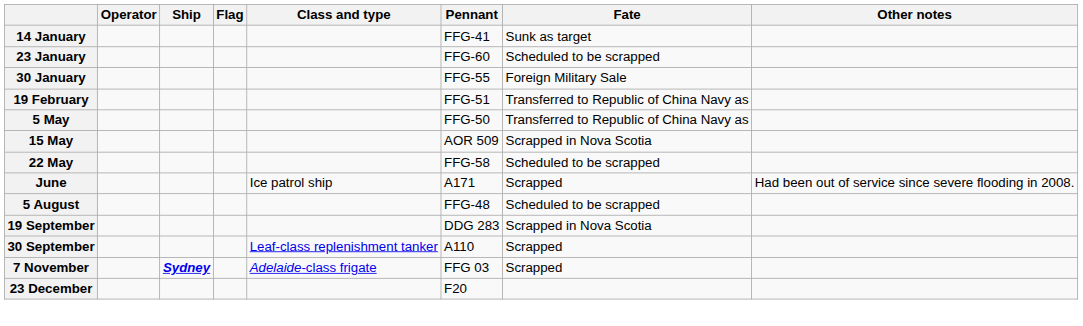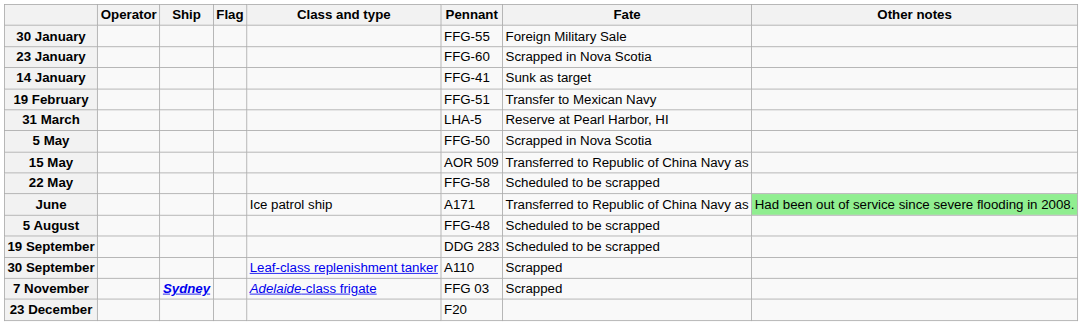 <table Class="wikitable">
 <tr>
 <th></th>
 <th>Operator</th>
 <th>Ship</th>
 <th>Flag</th>
 <th>Class and type</th>
 <th>Pennant</th>
 <th>Fate</th>
 <th>Other notes</th>
 </tr>
 <tr ---->
+<th>30 January</th>
+<td></td>
+<td><strong></strong></td>
+<td></td>
+<td></td>
+<td>FFG-55</td>
+<td>Foreign Military Sale</td>
+<td></td>
+</tr>
+<tr ---->
+<th>23 January</th>
+<td></td>
+<td><strong></strong></td>
+<td></td>
+<td></td>
+<td>FFG-60</td>
+<td>Scrapped in Nova Scotia</td>
+<td></td>
+</tr>
+<tr ---->
 <th>14 January</th>
 <td></td>
 <td><strong></strong></td>
 <td></td>
 <td></td>
 <td>FFG-41</td>
 <td>Sunk as target</td>
 <td></td>
 </tr>
 <tr ---->
-<th>23 January</th>
-<td></td>
-<td><strong></strong></td>
-<td></td>
-<td></td>
-<td>FFG-60</td>
-<td>Scheduled to be scrapped</td>
-<td></td>
-</tr>
-<tr ---->
-<th>30 January</th>
-<td></td>
-<td><strong></strong></td>
-<td></td>
-<td></td>
-<td>FFG-55</td>
-<td>Foreign Military Sale</td>
-<td></td>
-</tr>
-<tr ---->
 <th>19 February</th>
 <td></td>
 <td><strong></strong></td>
 <td></td>
 <td></td>
 <td>FFG-51</td>
-<td>Transferred to Republic of China Navy as </td>
+<td>Transfer to Mexican Navy</td>
+<td></td>
+</tr>
+<tr ---->
+<th>31 March</th>
+<td></td>
+<td><strong></strong></td>
+<td></td>
+<td></td>
+<td>LHA-5</td>
+<td>Reserve at Pearl Harbor, HI</td>
 <td></td>
 </tr>
 <tr ---->
 <th>5 May</th>
 <td></td>
 <td><strong></strong></td>
 <td></td>
 <td></td>
 <td>FFG-50</td>
-<td>Transferred to Republic of China Navy as </td>
+<td>Scrapped in Nova Scotia</td>
 <td></td>
 </tr>
 <tr ---->
 <th>15 May</th>
 <td></td>
 <td><strong></strong></td>
 <td></td>
 <td></td>
 <td>AOR 509</td>
-<td>Scrapped in Nova Scotia</td>
+<td>Transferred to Republic of China Navy as </td>
 <td></td>
 </tr>
 <tr ---->
 <th>22 May</th>
 <td></td>
 <td><strong></strong></td>
 <td></td>
 <td></td>
 <td>FFG-58</td>
 <td>Scheduled to be scrapped</td>
 <td></td>
 </tr>
 <tr ---->
 <th>June</th>
 <td></td>
 <td><strong></strong></td>
 <td></td>
 <td>Ice patrol ship</td>
 <td>A171</td>
-<td>Scrapped</td>
-<td> Had been out of service since severe flooding in 2008.</td>
+<td>Transferred to Republic of China Navy as </td>
+<td style="background: lightgreen;"> Had been out of service since severe flooding in 2008.</td>
 </tr>
 <tr ---->
 <th>5 August</th>
 <td></td>
 <td><strong></strong></td>
 <td></td>
 <td></td>
 <td>FFG-48</td>
 <td>Scheduled to be scrapped</td>
 <td></td>
 </tr>
 <tr ---->
 <th>19 September</th>
 <td></td>
 <td><strong></strong></td>
 <td></td>
 <td></td>
 <td>DDG 283</td>
-<td>Scrapped in Nova Scotia</td>
+<td>Scheduled to be scrapped</td>
 <td></td>
 </tr>
 <tr ---->
 <th>30 September</th>
 <td></td>
 <td><strong></strong></td>
 <td></td>
 <td><a href='#'>Leaf-class replenishment tanker</a></td>
 <td>A110</td>
 <td>Scrapped</td>
 <td></td>
 </tr>
 <tr ---->
 <th>7 November</th>
 <td></td>
 <td><a href='#'><strong><em>Sydney</em></strong></a></td>
 <td></td>
 <td><a href='#'><em>Adelaide</em>-class frigate</a></td>
 <td>FFG 03</td>
 <td>Scrapped</td>
 <td></td>
 </tr>
 <tr ---->
 <th>23 December</th>
 <td></td>
 <td><strong></strong></td>
 <td></td>
 <td></td>
 <td>F20</td>
 <td></td>
 <td></td>
 </tr>
 </table>
